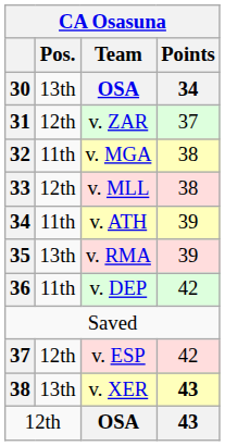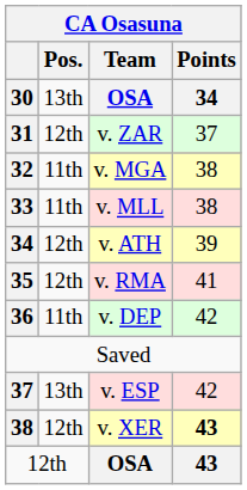 <table class="wikitable" style="font-size: 85%">
 <tr>
 <th colspan="4"><a href='#'>CA Osasuna</a></th>
 </tr>
 <tr>
 <th></th>
 <th>Pos.</th>
 <th>Team</th>
 <th>Points</th>
 </tr>
 <tr>
 <th>30</th>
 <td style="text-align:center;">13th</td>
 <th><a href='#'>OSA</a></th>
 <th>34</th>
 </tr>
 <tr>
 <th>31</th>
 <td style="text-align:center;">12th</td>
 <td style="text-align:center; background:#dfd;">v. <a href='#'>ZAR</a></td>
 <td style="text-align:center; background:#dfd;">37</td>
 </tr>
 <tr>
 <th>32</th>
 <td style="text-align:center;">11th</td>
 <td style="text-align:center; background:#ffb;">v. <a href='#'>MGA</a></td>
 <td style="text-align:center; background:#ffb;">38</td>
 </tr>
 <tr>
 <th>33</th>
-<td style="text-align:center;">12th</td>
+<td style="text-align:center;">11th</td>
 <td style="text-align:center; background:#fdd;">v. <a href='#'>MLL</a></td>
 <td style="text-align:center; background:#fdd;">38</td>
 </tr>
 <tr>
 <th>34</th>
-<td style="text-align:center;">11th</td>
+<td style="text-align:center;">12th</td>
 <td style="text-align:center; background:#ffb;">v. <a href='#'>ATH</a></td>
 <td style="text-align:center; background:#ffb;">39</td>
 </tr>
 <tr>
 <th>35</th>
-<td style="text-align:center;">13th</td>
+<td style="text-align:center;">12th</td>
 <td style="text-align:center; background:#fdd;">v. <a href='#'>RMA</a></td>
-<td style="text-align:center; background:#fdd;">39</td>
+<td style="text-align:center; background:#fdd;">41</td>
 </tr>
 <tr>
 <th>36</th>
 <td style="text-align:center;">11th</td>
 <td style="text-align:center; background:#dfd;">v. <a href='#'>DEP</a></td>
 <td style="text-align:center; background:#dfd;">42</td>
 </tr>
 <tr>
 <td colspan="4" style="text-align:center;">Saved</td>
 </tr>
 <tr>
 <th>37</th>
-<td style="text-align:center;">12th</td>
+<td style="text-align:center;">13th</td>
 <td style="text-align:center; background:#fdd;">v. <a href='#'>ESP</a></td>
 <td style="text-align:center; background:#fdd;">42</td>
 </tr>
 <tr>
 <th>38</th>
-<td style="text-align:center;">13th</td>
+<td style="text-align:center;">12th</td>
 <td style="text-align:center; background:#ffb;">v. <a href='#'>XER</a></td>
 <td style="text-align:center; background:#ffb;"><strong>43</strong></td>
 </tr>
 <tr>
 <td colspan="2" style="text-align:center;">12th</td>
 <th>OSA</th>
 <th>43</th>
 </tr>
 </table>
